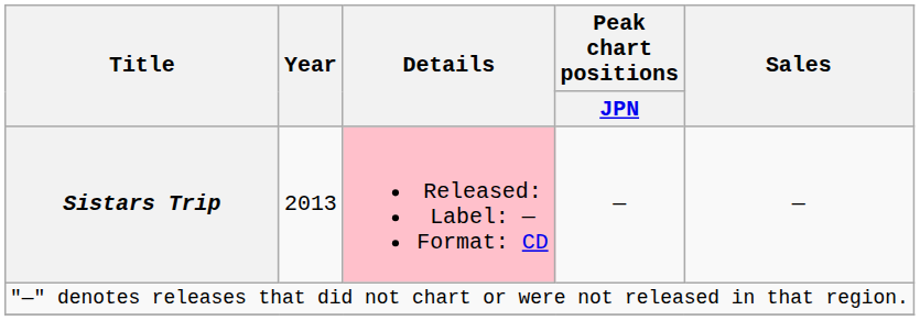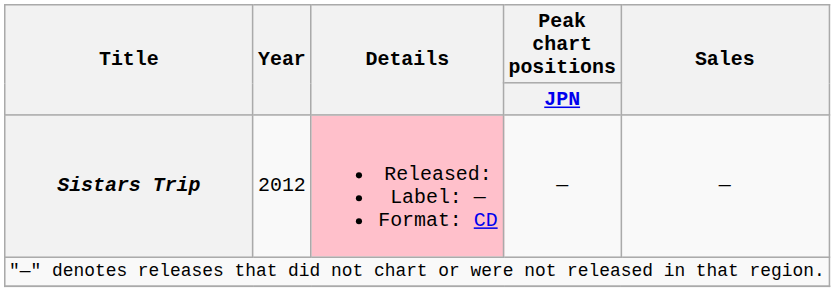 <table class="wikitable plainrowheaders" style="text-align:center;">
 <tr>
 <th rowspan="2" style="width:12em;">Title</th>
 <th rowspan="2">Year</th>
 <th rowspan="2">Details</th>
 <th colspan="1">Peak chart positions</th>
 <th rowspan="2" style="width:10em;">Sales</th>
 </tr>
 <tr>
 <th width="30"><a href='#'>JPN</a></th>
 </tr>
 <tr>
 <th scope="row"><em>Sistars Trip</em></th>
-<td>2013</td>
+<td>2012</td>
 <td style="background: pink;"><br><ul><li>Released: </li><li>Label: —</li><li>Format: <a href='#'>CD</a></li></ul></td>
 <td>—</td>
 <td>—</td>
 </tr>
 <tr>
 <td colspan="5" style="font-size:90%;">"—" denotes releases that did not chart or were not released in that region.</td>
 </tr>
 <tr>
 </tr>
 </table>
